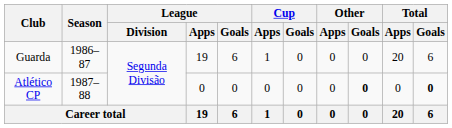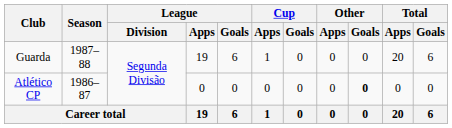 <table class="wikitable" style="text-align: center">
 <tr>
 <th rowspan="2">Club</th>
 <th rowspan="2">Season</th>
 <th colspan="3">League</th>
 <th colspan="2"><a href='#'>Cup</a></th>
 <th colspan="2">Other</th>
 <th colspan="2">Total</th>
 </tr>
 <tr>
 <th>Division</th>
 <th>Apps</th>
 <th>Goals</th>
 <th>Apps</th>
 <th>Goals</th>
 <th>Apps</th>
 <th>Goals</th>
 <th>Apps</th>
 <th>Goals</th>
 </tr>
 <tr>
 <td>Guarda</td>
-<td>1986–87</td>
+<td>1987–88</td>
 <td rowspan="2"><a href='#'>Segunda Divisão</a></td>
 <td>19</td>
 <td>6</td>
 <td>1</td>
 <td>0</td>
 <td>0</td>
 <td>0</td>
 <td>20</td>
 <td>6</td>
 </tr>
 <tr>
 <td><a href='#'>Atlético CP</a></td>
-<td>1987–88</td>
+<td>1986–87</td>
 <td>0</td>
 <td>0</td>
 <td>0</td>
 <td>0</td>
 <td>0</td>
 <td><strong>0</strong></td>
 <td>0</td>
-<td><strong>0</strong></td>
+<td>0</td>
 </tr>
 <tr>
 <th colspan="3"><strong>Career total</strong></th>
 <th>19</th>
 <th>6</th>
 <th>1</th>
 <th>0</th>
 <th>0</th>
 <th>0</th>
 <th>20</th>
 <th>6</th>
 </tr>
 </table>
